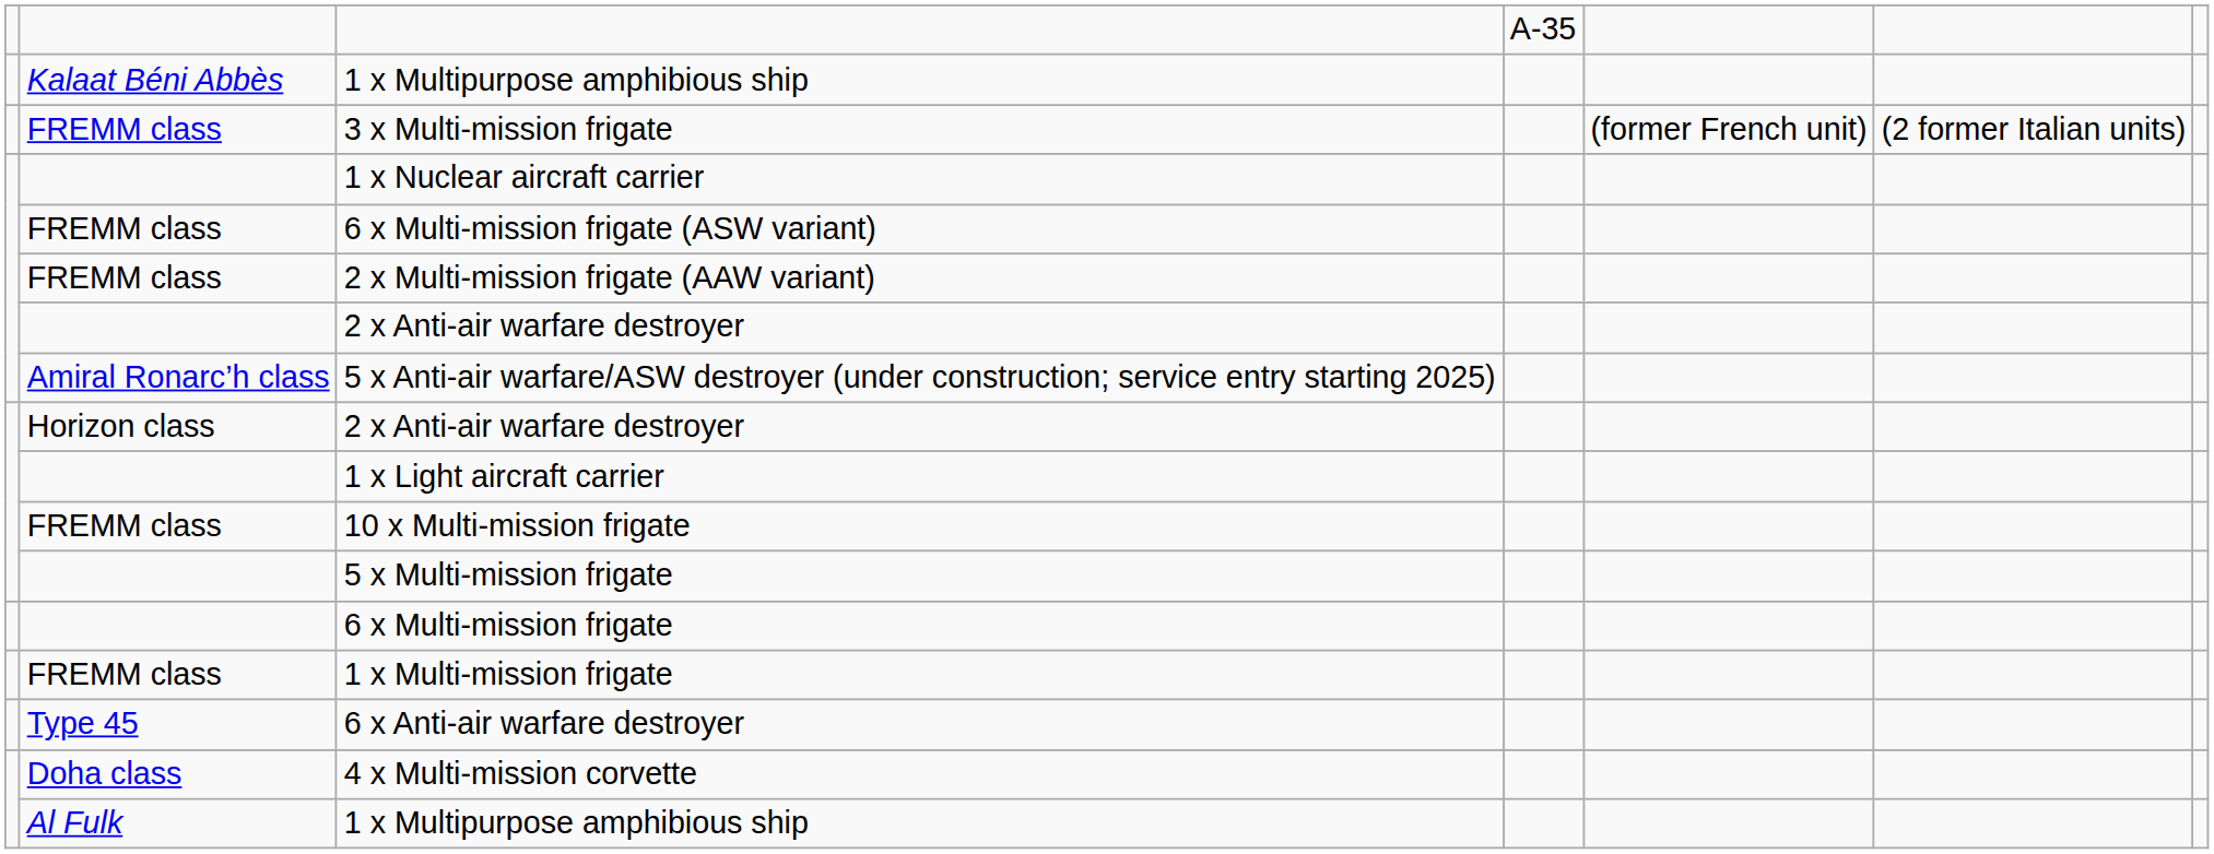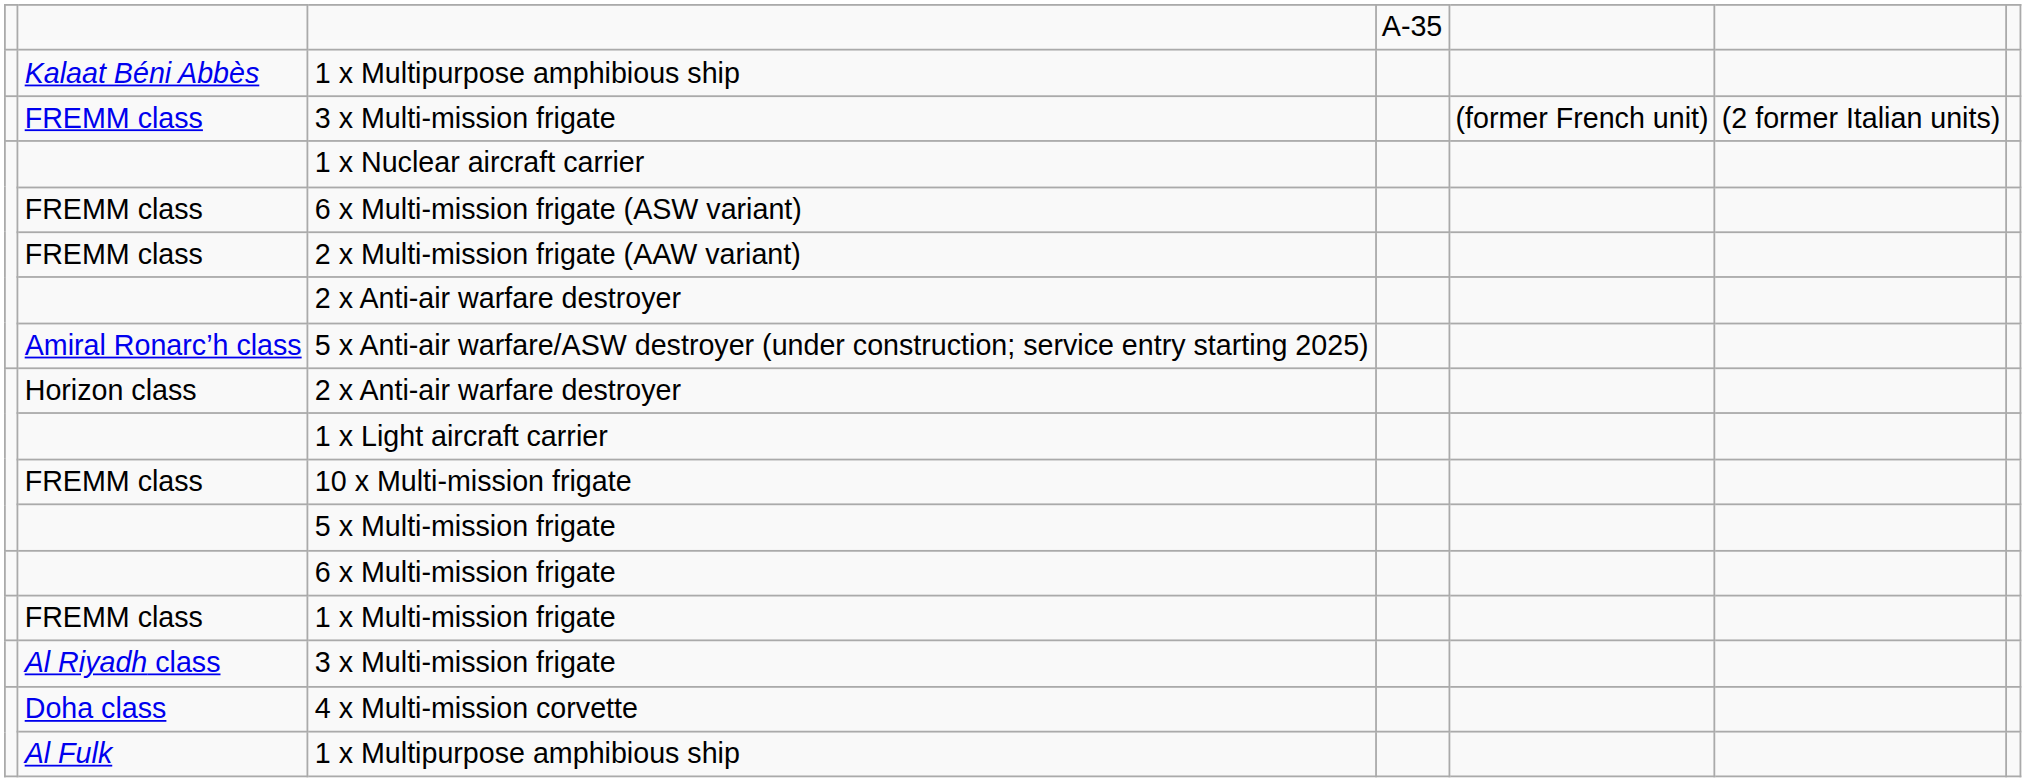 <table class="wikitable">
 <tr>
 <td></td>
 <td></td>
 <td></td>
 <td>A-35</td>
 <td></td>
 <td></td>
 <td></td>
 </tr>
 <tr>
 <td></td>
 <td><a href='#'><em>Kalaat Béni Abbès</em></a></td>
 <td>1 x Multipurpose amphibious ship</td>
 <td></td>
 <td></td>
 <td></td>
 <td></td>
 </tr>
 <tr>
 <td></td>
 <td><a href='#'>FREMM class</a></td>
 <td>3 x Multi-mission frigate</td>
 <td></td>
 <td> (former French unit)</td>
 <td> (2 former Italian units)</td>
 <td></td>
 </tr>
 <tr>
 <td rowspan="5"></td>
 <td></td>
 <td>1 x Nuclear aircraft carrier</td>
 <td></td>
 <td></td>
 <td></td>
 <td></td>
 </tr>
 <tr>
 <td>FREMM class</td>
 <td>6 x Multi-mission frigate (ASW variant)</td>
 <td></td>
 <td></td>
 <td></td>
 <td></td>
 </tr>
 <tr>
 <td>FREMM class</td>
 <td>2 x Multi-mission frigate (AAW variant)</td>
 <td></td>
 <td></td>
 <td></td>
 <td></td>
 </tr>
 <tr>
 <td></td>
 <td>2 x Anti-air warfare destroyer</td>
 <td></td>
 <td></td>
 <td></td>
 <td></td>
 </tr>
 <tr>
 <td><a href='#'>Amiral Ronarc’h class</a></td>
 <td>5 x Anti-air warfare/ASW destroyer (under construction; service entry starting 2025)</td>
 <td></td>
 <td></td>
 <td></td>
 <td></td>
 </tr>
 <tr>
 <td rowspan="4"></td>
 <td>Horizon class</td>
 <td>2 x Anti-air warfare destroyer</td>
 <td></td>
 <td></td>
 <td></td>
 <td></td>
 </tr>
 <tr>
 <td></td>
 <td>1 x Light aircraft carrier</td>
 <td></td>
 <td></td>
 <td></td>
 <td></td>
 </tr>
 <tr>
 <td>FREMM class</td>
 <td>10 x Multi-mission frigate</td>
 <td></td>
 <td></td>
 <td></td>
 <td></td>
 </tr>
 <tr>
 <td></td>
 <td>5 x Multi-mission frigate</td>
 <td></td>
 <td></td>
 <td></td>
 <td></td>
 </tr>
 <tr>
 <td></td>
 <td></td>
 <td>6 x Multi-mission frigate</td>
 <td></td>
 <td></td>
 <td></td>
 <td></td>
 </tr>
 <tr>
 <td></td>
 <td>FREMM class</td>
 <td>1 x Multi-mission frigate</td>
 <td></td>
 <td></td>
 <td></td>
 <td></td>
 </tr>
 <tr>
 <td></td>
-<td><a href='#'>Type 45</a></td>
-<td>6 x Anti-air warfare destroyer</td>
+<td><a href='#'><em>Al Riyadh</em> class</a></td>
+<td>3 x Multi-mission frigate</td>
 <td></td>
 <td></td>
 <td></td>
 <td></td>
 </tr>
 <tr>
 <td rowspan="2"></td>
 <td><a href='#'>Doha class</a></td>
 <td>4 x Multi-mission corvette</td>
 <td></td>
 <td></td>
 <td></td>
 <td></td>
 </tr>
 <tr>
 <td><a href='#'><em>Al Fulk</em></a></td>
 <td>1 x Multipurpose amphibious ship</td>
 <td></td>
 <td></td>
 <td></td>
 <td></td>
 </tr>
 </table>
